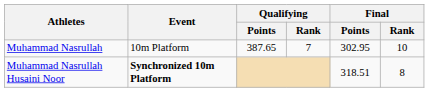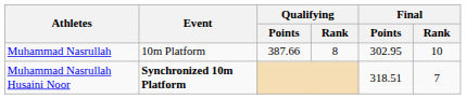 <table class=wikitable style="font-size:90%; text-align:center">
 <tr>
 <th width="160" rowspan="2">Athletes</th>
 <th width="140" rowspan="2">Event</th>
 <th width="120" colspan="2">Qualifying</th>
 <th width="120" colspan="2">Final</th>
 </tr>
 <tr>
 <th>Points</th>
 <th>Rank</th>
 <th>Points</th>
 <th>Rank</th>
 </tr>
 <tr>
 <td align=left><a href='#'>Muhammad Nasrullah</a></td>
 <td align=left>10m Platform</td>
-<td>387.65</td>
-<td>7</td>
+<td>387.66</td>
+<td>8</td>
 <td>302.95</td>
 <td>10</td>
 </tr>
 <tr>
 <td align=left><a href='#'>Muhammad Nasrullah</a> <br> <a href='#'>Husaini Noor</a></td>
 <td align=left><strong>Synchronized 10m Platform</strong></td>
 <td colspan="2" bgcolor="wheat"></td>
 <td>318.51</td>
-<td>8</td>
+<td>7</td>
 </tr>
 </table>
